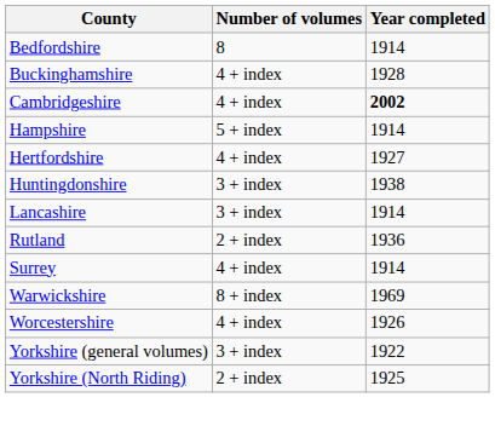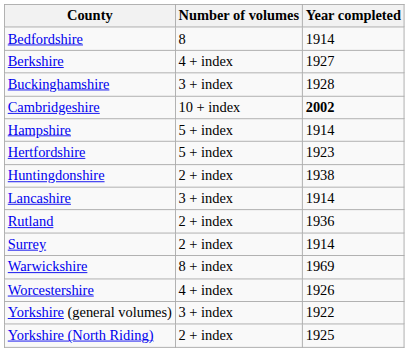 <table class="wikitable">
 <tr>
 <th>County</th>
 <th>Number of volumes</th>
 <th>Year completed</th>
 </tr>
 <tr>
 <td><a href='#'>Bedfordshire</a></td>
 <td>8</td>
 <td>1914</td>
 </tr>
 <tr>
+<td><a href='#'>Berkshire</a></td>
+<td>4 + index</td>
+<td>1927</td>
+</tr>
+<tr>
 <td><a href='#'>Buckinghamshire</a></td>
-<td>4 + index</td>
+<td>3 + index</td>
 <td>1928</td>
 </tr>
 <tr>
 <td><a href='#'>Cambridgeshire</a></td>
-<td>4 + index</td>
+<td>10 + index</td>
 <td><strong>2002</strong></td>
 </tr>
 <tr>
 <td><a href='#'>Hampshire</a></td>
 <td>5 + index</td>
 <td>1914</td>
 </tr>
 <tr>
 <td><a href='#'>Hertfordshire</a></td>
-<td>4 + index</td>
-<td>1927</td>
+<td>5 + index</td>
+<td>1923</td>
 </tr>
 <tr>
 <td><a href='#'>Huntingdonshire</a></td>
-<td>3 + index</td>
+<td>2 + index</td>
 <td>1938</td>
 </tr>
 <tr>
 <td><a href='#'>Lancashire</a></td>
 <td>3 + index</td>
 <td>1914</td>
 </tr>
 <tr>
 <td><a href='#'>Rutland</a></td>
 <td>2 + index</td>
 <td>1936</td>
 </tr>
 <tr>
 <td><a href='#'>Surrey</a></td>
-<td>4 + index</td>
+<td>2 + index</td>
 <td>1914</td>
 </tr>
 <tr>
 <td><a href='#'>Warwickshire</a></td>
 <td>8 + index</td>
 <td>1969</td>
 </tr>
 <tr>
 <td><a href='#'>Worcestershire</a></td>
 <td>4 + index</td>
 <td>1926</td>
 </tr>
 <tr>
 <td><a href='#'>Yorkshire</a> (general volumes)</td>
 <td>3 + index</td>
 <td>1922</td>
 </tr>
 <tr>
 <td><a href='#'>Yorkshire (North Riding)</a></td>
 <td>2 + index</td>
 <td>1925</td>
 </tr>
 </table>
